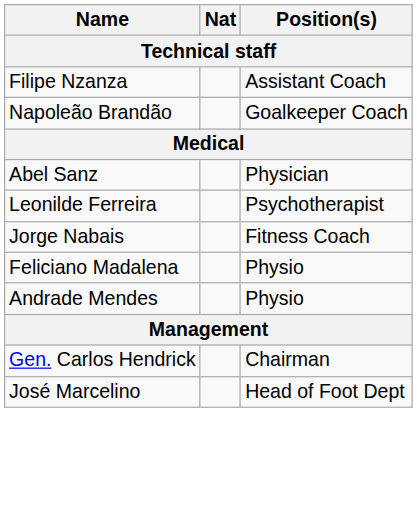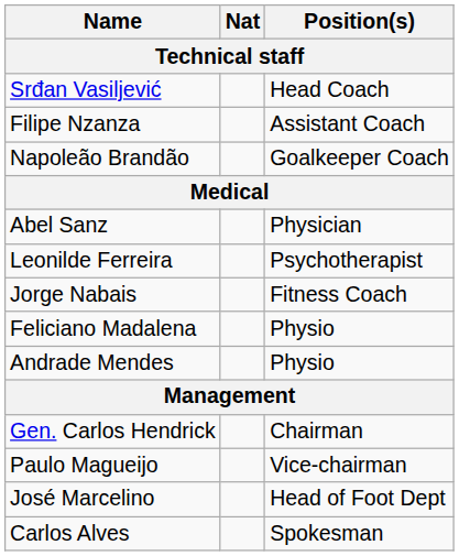 <table class="wikitable ve-ce-branchNode ve-ce-tableNode">
 <tr>
 <th>Name</th>
 <th>Nat</th>
 <th>Position(s)</th>
 </tr>
 <tr>
 <th colspan="3">Technical staff</th>
+</tr>
+<tr>
+<td><a href='#'>Srđan Vasiljević</a></td>
+<td></td>
+<td>Head Coach</td>
 </tr>
 <tr>
 <td>Filipe Nzanza</td>
 <td></td>
 <td>Assistant Coach</td>
 </tr>
 <tr>
 <td>Napoleão Brandão</td>
 <td></td>
 <td>Goalkeeper Coach</td>
 </tr>
 <tr>
 <th colspan="3">Medical</th>
 </tr>
 <tr>
 <td>Abel Sanz</td>
 <td></td>
 <td>Physician</td>
 </tr>
 <tr>
 <td>Leonilde Ferreira</td>
 <td></td>
 <td>Psychotherapist</td>
 </tr>
 <tr>
 <td>Jorge Nabais</td>
 <td></td>
 <td>Fitness Coach</td>
 </tr>
 <tr>
 <td>Feliciano Madalena</td>
 <td></td>
 <td>Physio</td>
 </tr>
 <tr>
 <td>Andrade Mendes</td>
 <td></td>
 <td>Physio</td>
 </tr>
 <tr>
 <th colspan="3">Management</th>
 </tr>
 <tr>
 <td><a href='#'>Gen.</a> Carlos Hendrick</td>
 <td></td>
 <td>Chairman</td>
 </tr>
 <tr>
+<td>Paulo Magueijo</td>
+<td></td>
+<td>Vice-chairman</td>
+</tr>
+<tr>
 <td>José Marcelino</td>
 <td></td>
 <td>Head of Foot Dept</td>
 </tr>
+<tr>
+<td>Carlos Alves</td>
+<td></td>
+<td>Spokesman</td>
+</tr>
 </table>
